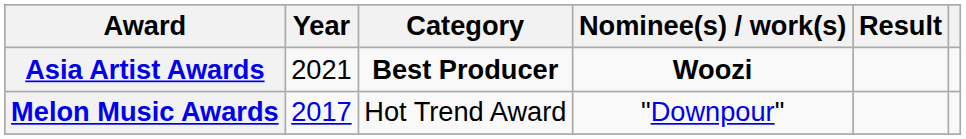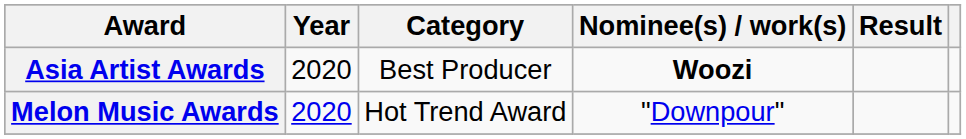 <table class="wikitable plainrowheaders sortable" style="text-align:center;">
 <tr>
 <th scope="col">Award</th>
 <th scope="col">Year</th>
 <th scope="col">Category</th>
 <th scope="col">Nominee(s) / work(s)</th>
 <th scope="col">Result</th>
 <th scope="col" class="unsortable"></th>
 </tr>
 <tr>
 <th scope="row"><a href='#'>Asia Artist Awards</a></th>
-<td>2021</td>
-<td><strong>Best Producer</strong></td>
+<td>2020</td>
+<td>Best Producer</td>
 <td><strong>Woozi</strong></td>
 <td></td>
 <td></td>
 </tr>
 <tr>
 <th scope="row"><a href='#'>Melon Music Awards</a></th>
-<td><a href='#'>2017</a></td>
+<td><a href='#'>2020</a></td>
 <td>Hot Trend Award</td>
 <td>"<a href='#'>Downpour</a>"</td>
 <td></td>
 <td></td>
 </tr>
 </table>
